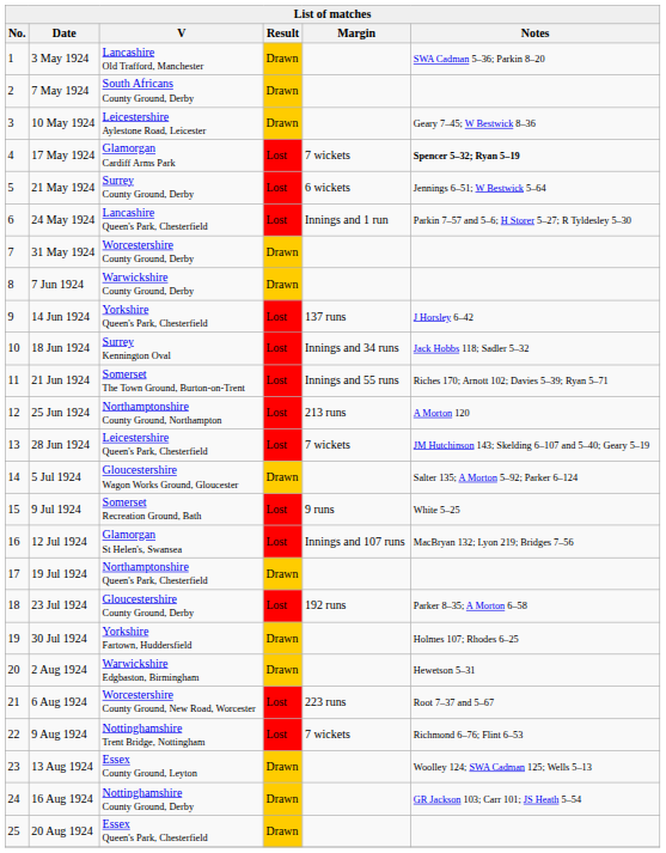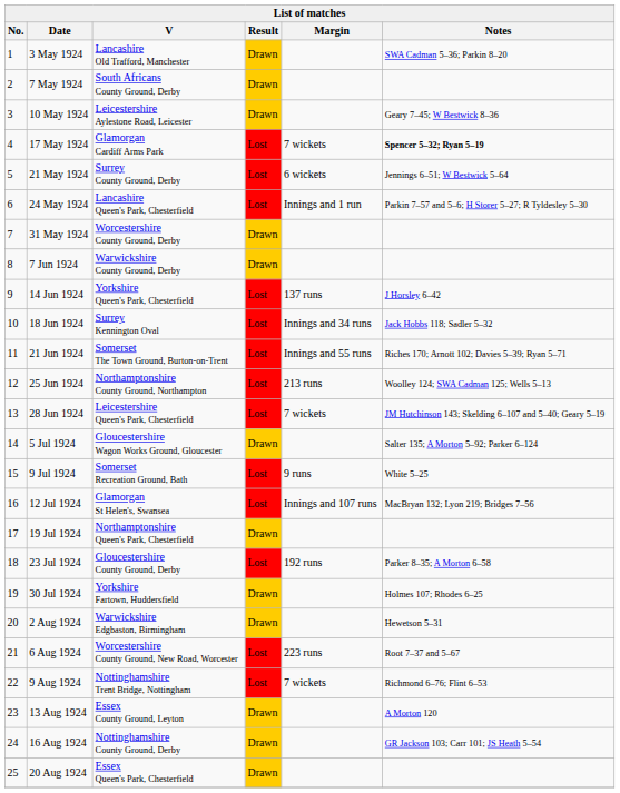 <table class="wikitable" style="width:100%;">
 <tr>
 <th style="background:#efefef;" colspan="6">List of matches</th>
 </tr>
 <tr style="background:#efefef;">
 <th>No.</th>
 <th>Date</th>
 <th>V</th>
 <th>Result</th>
 <th>Margin</th>
 <th>Notes</th>
 </tr>
 <tr>
 <td>1</td>
 <td>3 May 1924</td>
 <td><a href='#'>Lancashire</a> <br><small> Old Trafford, Manchester </small></td>
 <td style="background:#fc0;">Drawn</td>
 <td></td>
 <td><small> <a href='#'>SWA Cadman</a> 5–36; Parkin 8–20 </small></td>
 </tr>
 <tr>
 <td>2</td>
 <td>7 May 1924</td>
 <td><a href='#'>South Africans</a><br><small> County Ground, Derby </small></td>
 <td style="background:#fc0;">Drawn</td>
 <td></td>
 <td><small>  </small></td>
 </tr>
 <tr>
 <td>3</td>
 <td>10 May 1924</td>
 <td><a href='#'>Leicestershire</a><br><small> Aylestone Road, Leicester </small></td>
 <td style="background:#fc0;">Drawn</td>
 <td></td>
 <td><small> Geary 7–45; <a href='#'>W Bestwick</a> 8–36 </small></td>
 </tr>
 <tr>
 <td>4</td>
 <td>17 May 1924</td>
 <td><a href='#'>Glamorgan</a> <br> <small> Cardiff Arms Park </small></td>
 <td style="background:#f00;">Lost</td>
 <td>7 wickets</td>
 <td><strong><small> Spencer 5–32; Ryan 5–19 </small></strong></td>
 </tr>
 <tr>
 <td>5</td>
 <td>21 May 1924</td>
 <td><a href='#'>Surrey</a><br><small> County Ground, Derby </small></td>
 <td style="background:#f00;">Lost</td>
 <td>6 wickets</td>
 <td><small> Jennings 6–51; <a href='#'>W Bestwick</a> 5–64 </small></td>
 </tr>
 <tr>
 <td>6</td>
 <td>24 May 1924</td>
 <td><a href='#'>Lancashire</a> <br><small> Queen's Park, Chesterfield </small></td>
 <td style="background:#f00;">Lost</td>
 <td>Innings and 1 run</td>
 <td><small> Parkin 7–57 and 5–6; <a href='#'>H Storer</a> 5–27; R Tyldesley 5–30</small></td>
 </tr>
 <tr>
 <td>7</td>
 <td>31 May 1924</td>
 <td><a href='#'>Worcestershire</a><br><small> County Ground, Derby </small></td>
 <td style="background:#fc0;">Drawn</td>
 <td></td>
 <td><small>  </small></td>
 </tr>
 <tr>
 <td>8</td>
 <td>7 Jun 1924</td>
 <td><a href='#'>Warwickshire</a> <br><small> County Ground, Derby </small></td>
 <td style="background:#fc0;">Drawn</td>
 <td></td>
 <td><small>  </small></td>
 </tr>
 <tr>
 <td>9</td>
 <td>14 Jun 1924</td>
 <td><a href='#'>Yorkshire</a><br><small> Queen's Park, Chesterfield </small></td>
 <td style="background:#f00;">Lost</td>
 <td>137 runs</td>
 <td><small> <a href='#'>J Horsley</a> 6–42 </small></td>
 </tr>
 <tr>
 <td>10</td>
 <td>18 Jun 1924</td>
 <td><a href='#'>Surrey</a><br><small> Kennington Oval </small></td>
 <td style="background:#f00;">Lost</td>
 <td>Innings and 34 runs</td>
 <td><small> <a href='#'>Jack Hobbs</a> 118; Sadler 5–32 </small></td>
 </tr>
 <tr>
 <td>11</td>
 <td>21 Jun 1924</td>
 <td><a href='#'>Somerset</a><br><small> The Town Ground, Burton-on-Trent </small></td>
 <td style="background:#f00;">Lost</td>
 <td>Innings and 55 runs</td>
 <td><small> Riches 170; Arnott 102; Davies 5–39; Ryan 5–71 </small></td>
 </tr>
 <tr>
 <td>12</td>
 <td>25 Jun 1924</td>
 <td><a href='#'>Northamptonshire</a> <br><small> County Ground, Northampton </small></td>
 <td style="background:#f00;">Lost</td>
 <td>213 runs</td>
-<td><small> <a href='#'>A Morton</a> 120 </small></td>
+<td><small> Woolley 124; <a href='#'>SWA Cadman</a> 125; Wells 5–13 </small></td>
 </tr>
 <tr>
 <td>13</td>
 <td>28 Jun 1924</td>
 <td><a href='#'>Leicestershire</a><br><small> Queen's Park, Chesterfield </small></td>
 <td style="background:#f00;">Lost</td>
 <td>7 wickets</td>
 <td><small> <a href='#'>JM Hutchinson</a> 143; Skelding 6–107 and 5–40; Geary 5–19</small></td>
 </tr>
 <tr>
 <td>14</td>
 <td>5 Jul 1924</td>
 <td><a href='#'>Gloucestershire</a> <br><small> Wagon Works Ground, Gloucester </small></td>
 <td style="background:#fc0;">Drawn</td>
 <td></td>
 <td><small> Salter 135; <a href='#'>A Morton</a> 5–92; Parker 6–124 </small></td>
 </tr>
 <tr>
 <td>15</td>
 <td>9 Jul 1924</td>
 <td><a href='#'>Somerset</a><br><small> Recreation Ground, Bath </small></td>
 <td style="background:#f00;">Lost</td>
 <td>9 runs</td>
 <td><small> White 5–25 </small></td>
 </tr>
 <tr>
 <td>16</td>
 <td>12 Jul 1924</td>
 <td><a href='#'>Glamorgan</a> <br> <small>St Helen's, Swansea </small></td>
 <td style="background:#f00;">Lost</td>
 <td>Innings and 107 runs</td>
 <td><small> MacBryan 132; Lyon 219; Bridges 7–56 </small></td>
 </tr>
 <tr>
 <td>17</td>
 <td>19 Jul 1924</td>
 <td><a href='#'>Northamptonshire</a> <br><small> Queen's Park, Chesterfield </small></td>
 <td style="background:#fc0;">Drawn</td>
 <td></td>
 <td><small>  </small></td>
 </tr>
 <tr>
 <td>18</td>
 <td>23 Jul 1924</td>
 <td><a href='#'>Gloucestershire</a> <br><small> County Ground, Derby </small></td>
 <td style="background:#f00;">Lost</td>
 <td>192 runs</td>
 <td><small> Parker 8–35; <a href='#'>A Morton</a> 6–58 </small></td>
 </tr>
 <tr>
 <td>19</td>
 <td>30 Jul 1924</td>
 <td><a href='#'>Yorkshire</a><br><small> Fartown, Huddersfield</small></td>
 <td style="background:#fc0;">Drawn</td>
 <td></td>
 <td><small> Holmes 107; Rhodes 6–25 </small></td>
 </tr>
 <tr>
 <td>20</td>
 <td>2 Aug 1924</td>
 <td><a href='#'>Warwickshire</a> <br><small>Edgbaston, Birmingham </small></td>
 <td style="background:#fc0;">Drawn</td>
 <td></td>
 <td><small> Hewetson 5–31 </small></td>
 </tr>
 <tr>
 <td>21</td>
 <td>6 Aug 1924</td>
 <td><a href='#'>Worcestershire</a><br><small>County Ground, New Road, Worcester </small></td>
 <td style="background:#f00;">Lost</td>
 <td>223 runs</td>
 <td><small> Root 7–37 and 5–67 </small></td>
 </tr>
 <tr>
 <td>22</td>
 <td>9 Aug 1924</td>
 <td><a href='#'>Nottinghamshire</a> <br><small> Trent Bridge, Nottingham </small></td>
 <td style="background:#f00;">Lost</td>
 <td>7 wickets</td>
 <td><small> Richmond 6–76; Flint 6–53 </small></td>
 </tr>
 <tr>
 <td>23</td>
 <td>13 Aug 1924</td>
 <td><a href='#'>Essex</a>  <br><small> County Ground, Leyton </small></td>
 <td style="background:#fc0;">Drawn</td>
 <td></td>
-<td><small> Woolley 124; <a href='#'>SWA Cadman</a> 125; Wells 5–13 </small></td>
+<td><small> <a href='#'>A Morton</a> 120 </small></td>
 </tr>
 <tr>
 <td>24</td>
 <td>16 Aug 1924</td>
 <td><a href='#'>Nottinghamshire</a> <br><small> County Ground, Derby </small></td>
 <td style="background:#fc0;">Drawn</td>
 <td></td>
 <td><small> <a href='#'>GR Jackson</a> 103; Carr 101; <a href='#'>JS Heath</a> 5–54 </small></td>
 </tr>
 <tr>
 <td>25</td>
 <td>20 Aug 1924</td>
 <td><a href='#'>Essex</a>  <br><small> Queen's Park, Chesterfield </small></td>
 <td style="background:#fc0;">Drawn</td>
 <td></td>
 <td></td>
 </tr>
 <tr>
 </tr>
 </table>
